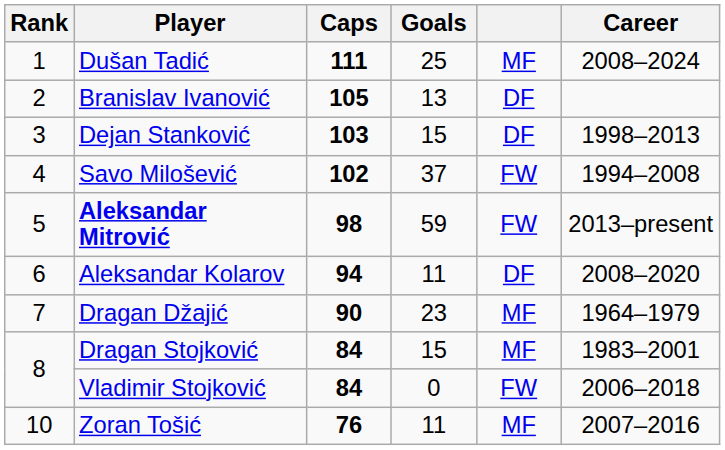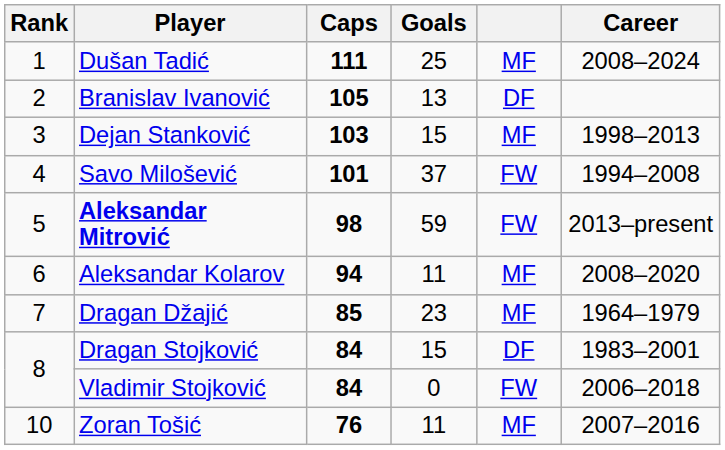 <table class="wikitable sortable" style="text-align:center;">
 <tr>
 <th width="30">Rank</th>
 <th style="width:150px;">Player</th>
 <th width="50">Caps</th>
 <th width="50">Goals</th>
 <th width="50"></th>
 <th style="width:100px;">Career</th>
 </tr>
 <tr>
 <td>1</td>
 <td style="text-align: left;"><a href='#'>Dušan Tadić</a></td>
 <td><strong>111</strong></td>
 <td>25</td>
 <td><a href='#'>MF</a></td>
 <td>2008–2024</td>
 </tr>
 <tr>
 <td>2</td>
 <td style="text-align: left;"><a href='#'>Branislav Ivanović</a></td>
 <td><strong>105</strong></td>
 <td>13</td>
 <td><a href='#'>DF</a></td>
 <td></td>
 </tr>
 <tr>
 <td>3</td>
 <td style="text-align: left;"><a href='#'>Dejan Stanković</a></td>
 <td><strong>103</strong></td>
 <td>15</td>
-<td><a href='#'>DF</a></td>
+<td><a href='#'>MF</a></td>
 <td>1998–2013</td>
 </tr>
 <tr>
 <td>4</td>
 <td style="text-align: left;"><a href='#'>Savo Milošević</a></td>
-<td><strong>102</strong></td>
+<td><strong>101</strong></td>
 <td>37</td>
 <td><a href='#'>FW</a></td>
 <td>1994–2008</td>
 </tr>
 <tr>
 <td>5</td>
 <td style="text-align: left;"><strong><a href='#'>Aleksandar Mitrović</a></strong></td>
 <td><strong>98</strong></td>
 <td>59</td>
 <td><a href='#'>FW</a></td>
 <td>2013–present</td>
 </tr>
 <tr>
 <td>6</td>
 <td style="text-align: left;"><a href='#'>Aleksandar Kolarov</a></td>
 <td><strong>94</strong></td>
 <td>11</td>
-<td><a href='#'>DF</a></td>
+<td><a href='#'>MF</a></td>
 <td>2008–2020</td>
 </tr>
 <tr>
 <td>7</td>
 <td style="text-align: left;"><a href='#'>Dragan Džajić</a></td>
-<td><strong>90</strong></td>
+<td><strong>85</strong></td>
 <td>23</td>
 <td><a href='#'>MF</a></td>
 <td>1964–1979</td>
 </tr>
 <tr>
 <td rowspan="2">8</td>
 <td style="text-align: left;"><a href='#'>Dragan Stojković</a></td>
 <td><strong>84</strong></td>
 <td>15</td>
-<td><a href='#'>MF</a></td>
+<td><a href='#'>DF</a></td>
 <td>1983–2001</td>
 </tr>
 <tr>
 <td style="text-align: left;"><a href='#'>Vladimir Stojković</a></td>
 <td><strong>84</strong></td>
 <td>0</td>
 <td><a href='#'>FW</a></td>
 <td>2006–2018</td>
 </tr>
 <tr>
 <td>10</td>
 <td style="text-align: left;"><a href='#'>Zoran Tošić</a></td>
 <td><strong>76</strong></td>
 <td>11</td>
 <td><a href='#'>MF</a></td>
 <td>2007–2016</td>
 </tr>
 </table>
